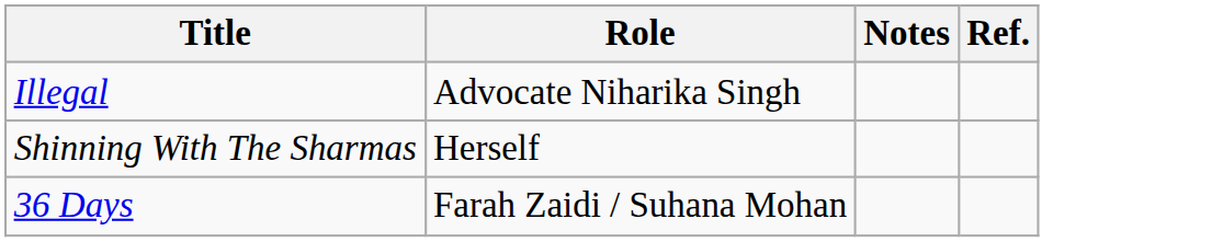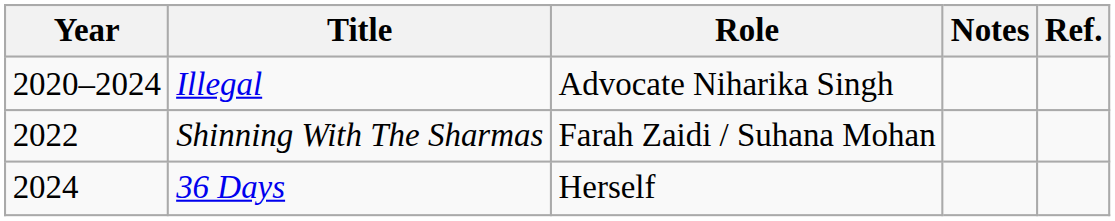 <table class="wikitable">
 <tr>
+<th>Year</th>
 <th>Title</th>
 <th>Role</th>
 <th>Notes</th>
 <th>Ref.</th>
 </tr>
 <tr>
+<td>2020–2024</td>
 <td><em><a href='#'>Illegal</a></em></td>
 <td>Advocate Niharika Singh</td>
 <td></td>
 <td></td>
 </tr>
 <tr>
+<td>2022</td>
 <td><em>Shinning With The Sharmas</em></td>
+<td>Farah Zaidi / Suhana Mohan</td>
+<td></td>
+<td></td>
+</tr>
+<tr>
+<td>2024</td>
+<td><em><a href='#'>36 Days</a></em></td>
 <td>Herself</td>
 <td></td>
 <td></td>
 </tr>
-<tr>
-<td><em><a href='#'>36 Days</a></em></td>
-<td>Farah Zaidi / Suhana Mohan</td>
-<td></td>
-<td></td>
-</tr>
 </table>
